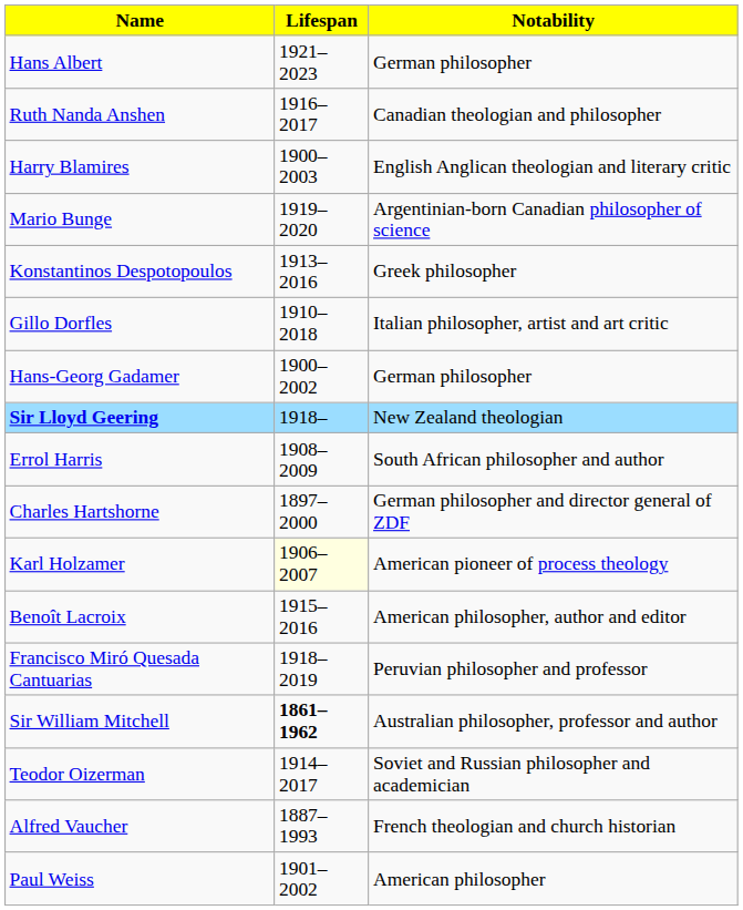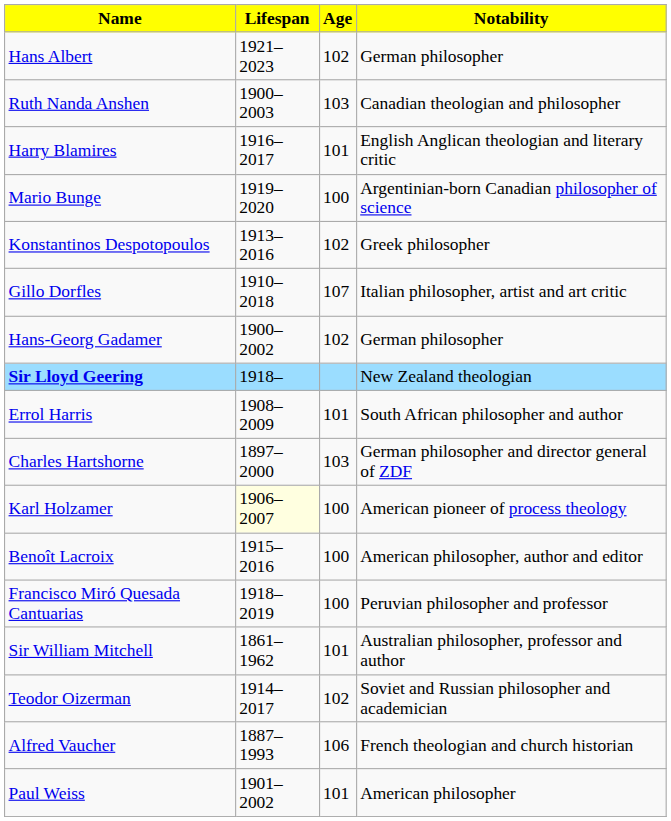 <table class="wikitable sortable">
 <tr>
 <th style="background-color: yellow">Name</th>
 <th style="background-color: yellow">Lifespan</th>
+<th style="background-color: yellow">Age</th>
 <th style="background-color: yellow">Notability</th>
 </tr>
 <tr>
 <td><a href='#'>Hans Albert</a></td>
 <td>1921–2023</td>
+<td>102</td>
 <td>German philosopher</td>
 </tr>
 <tr>
 <td><a href='#'>Ruth Nanda Anshen</a></td>
-<td>1916–2017</td>
+<td>1900–2003</td>
+<td>103</td>
 <td>Canadian theologian and philosopher</td>
 </tr>
 <tr>
 <td><a href='#'>Harry Blamires</a></td>
-<td>1900–2003</td>
+<td>1916–2017</td>
+<td>101</td>
 <td>English Anglican theologian and literary critic</td>
 </tr>
 <tr>
 <td><a href='#'>Mario Bunge</a></td>
 <td>1919–2020</td>
+<td>100</td>
 <td>Argentinian-born Canadian <a href='#'>philosopher of science</a></td>
 </tr>
 <tr>
 <td><a href='#'>Konstantinos Despotopoulos</a></td>
 <td>1913–2016</td>
+<td>102</td>
 <td>Greek philosopher</td>
 </tr>
 <tr>
 <td><a href='#'>Gillo Dorfles</a></td>
 <td>1910–2018</td>
+<td>107</td>
 <td>Italian philosopher, artist and art critic</td>
 </tr>
 <tr>
 <td><a href='#'>Hans-Georg Gadamer</a></td>
 <td>1900–2002</td>
+<td>102</td>
 <td>German philosopher</td>
 </tr>
 <tr style="background-color: #9BDDFF">
 <td><strong><a href='#'>Sir Lloyd Geering</a></strong></td>
 <td>1918–</td>
+<td></td>
 <td>New Zealand theologian</td>
 </tr>
 <tr>
 <td><a href='#'>Errol Harris</a></td>
 <td>1908–2009</td>
+<td>101</td>
 <td>South African philosopher and author</td>
 </tr>
 <tr>
 <td><a href='#'>Charles Hartshorne</a></td>
 <td>1897–2000</td>
+<td>103</td>
 <td>German philosopher and director general of <a href='#'>ZDF</a></td>
 </tr>
 <tr>
 <td><a href='#'>Karl Holzamer</a></td>
 <td style="background: lightyellow;">1906–2007</td>
+<td>100</td>
 <td>American pioneer of <a href='#'>process theology</a></td>
 </tr>
 <tr>
 <td><a href='#'>Benoît Lacroix</a></td>
 <td>1915–2016</td>
+<td>100</td>
 <td>American philosopher, author and editor</td>
 </tr>
 <tr>
 <td><a href='#'>Francisco Miró Quesada Cantuarias</a></td>
 <td>1918–2019</td>
+<td>100</td>
 <td>Peruvian philosopher and professor</td>
 </tr>
 <tr>
 <td><a href='#'>Sir William Mitchell</a></td>
-<td><strong>1861–1962</strong></td>
+<td>1861–1962</td>
+<td>101</td>
 <td>Australian philosopher, professor and author</td>
 </tr>
 <tr>
 <td><a href='#'>Teodor Oizerman</a></td>
 <td>1914–2017</td>
+<td>102</td>
 <td>Soviet and Russian philosopher and academician</td>
 </tr>
 <tr>
 <td><a href='#'>Alfred Vaucher</a></td>
 <td>1887–1993</td>
+<td>106</td>
 <td>French theologian and church historian</td>
 </tr>
 <tr>
 <td><a href='#'>Paul Weiss</a></td>
 <td>1901–2002</td>
+<td>101</td>
 <td>American philosopher</td>
 </tr>
 </table>
